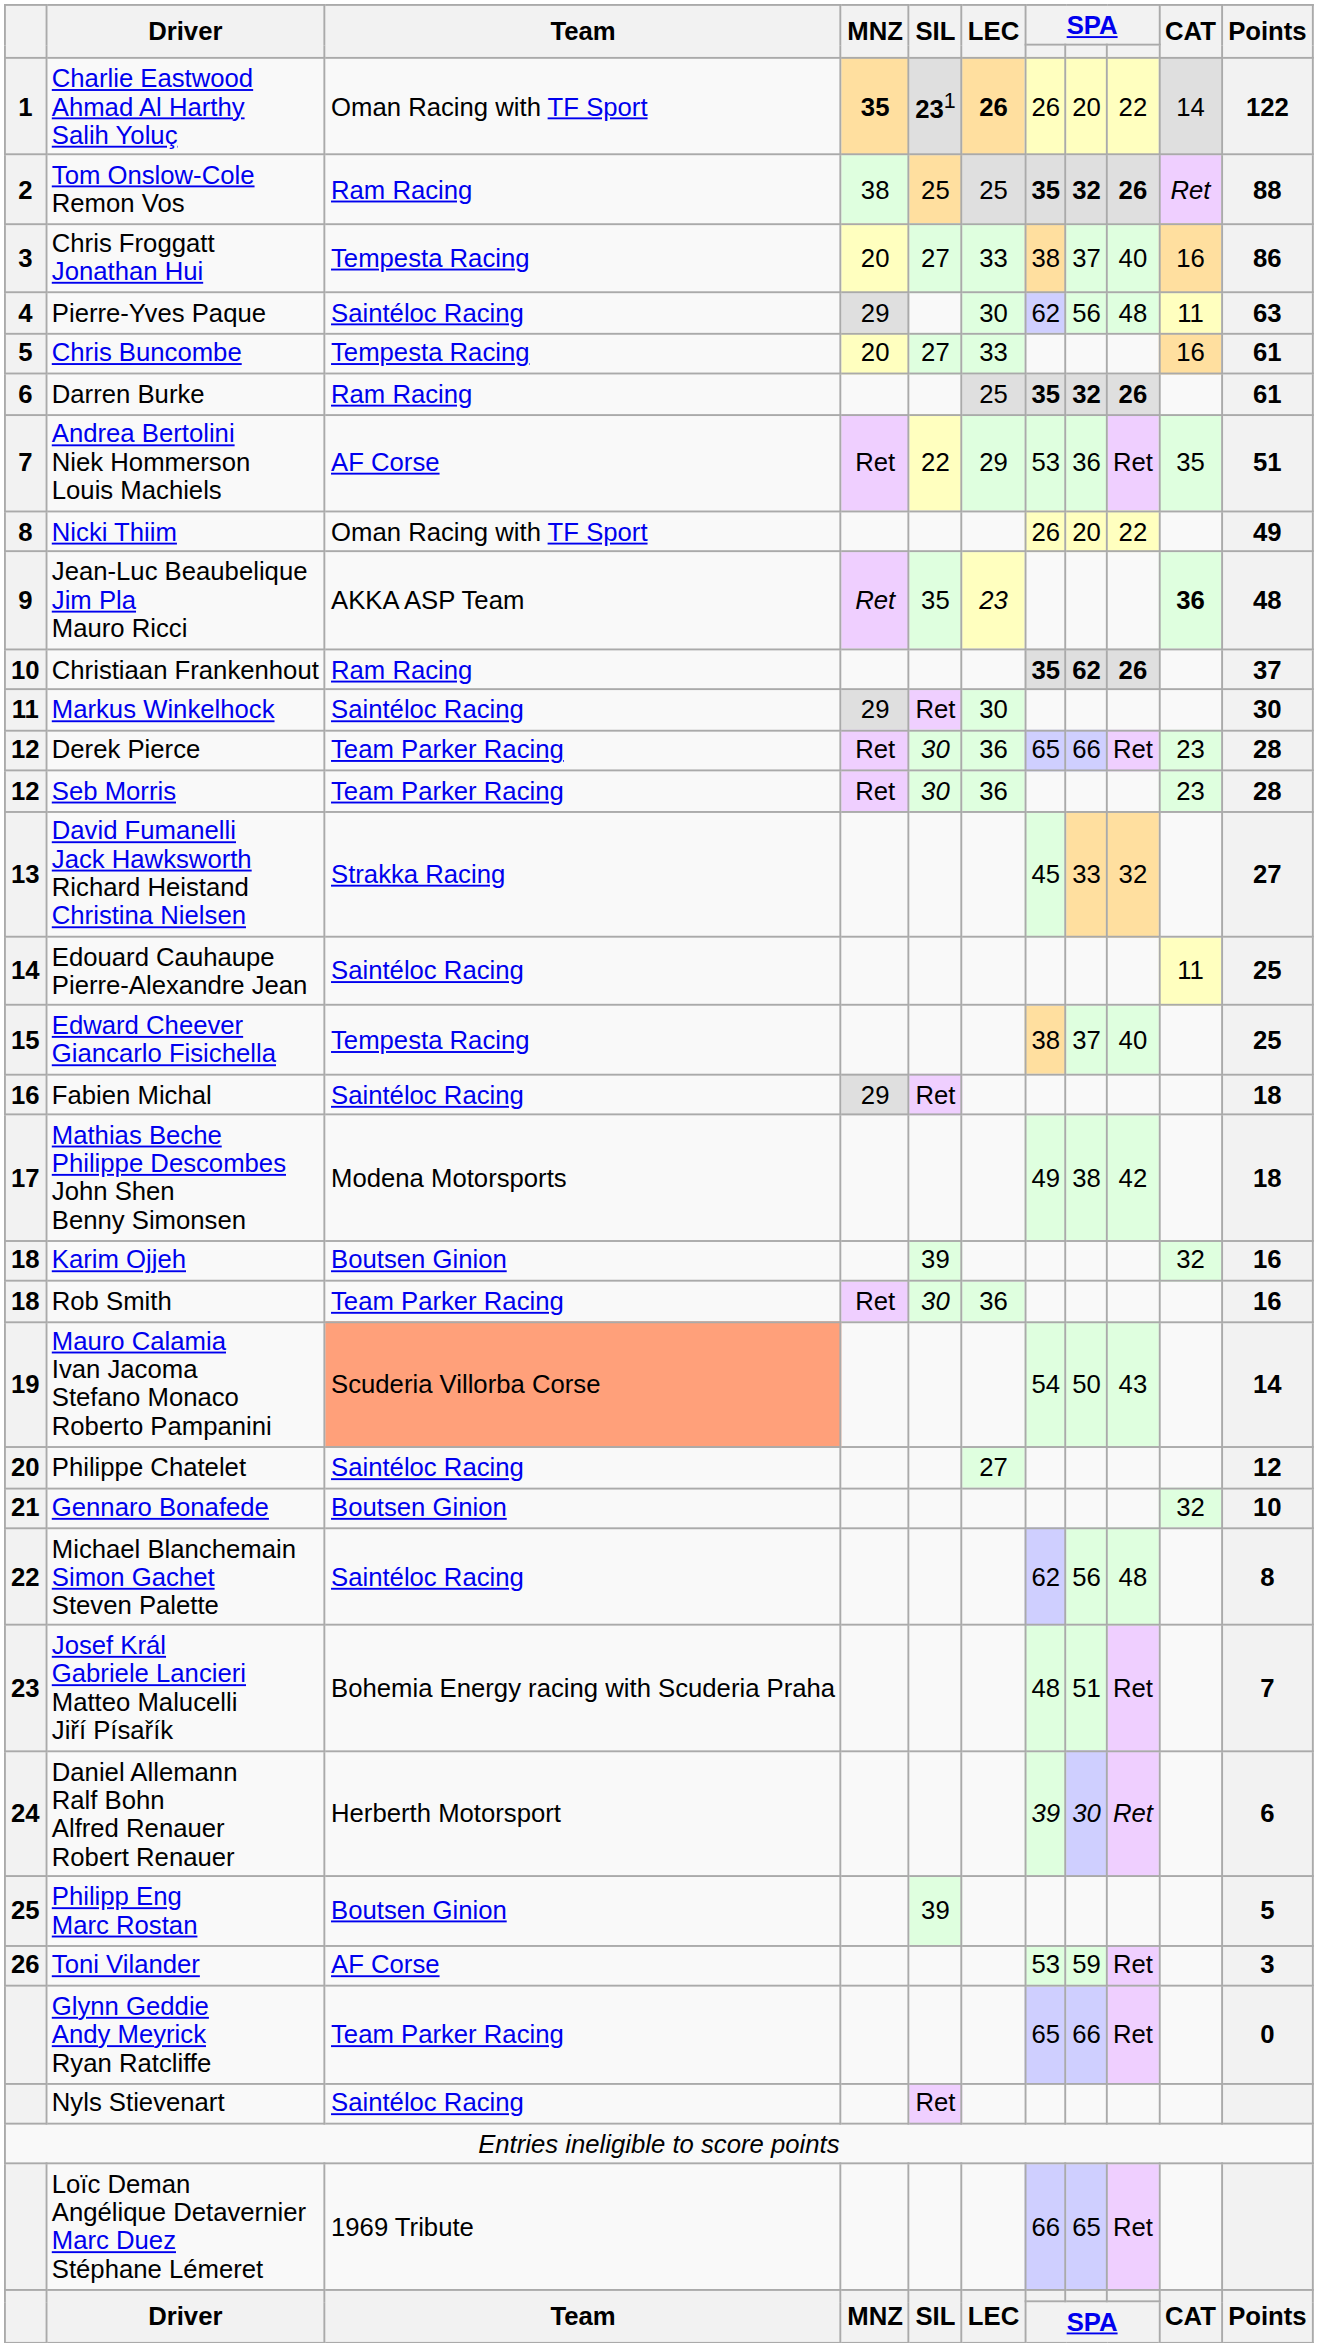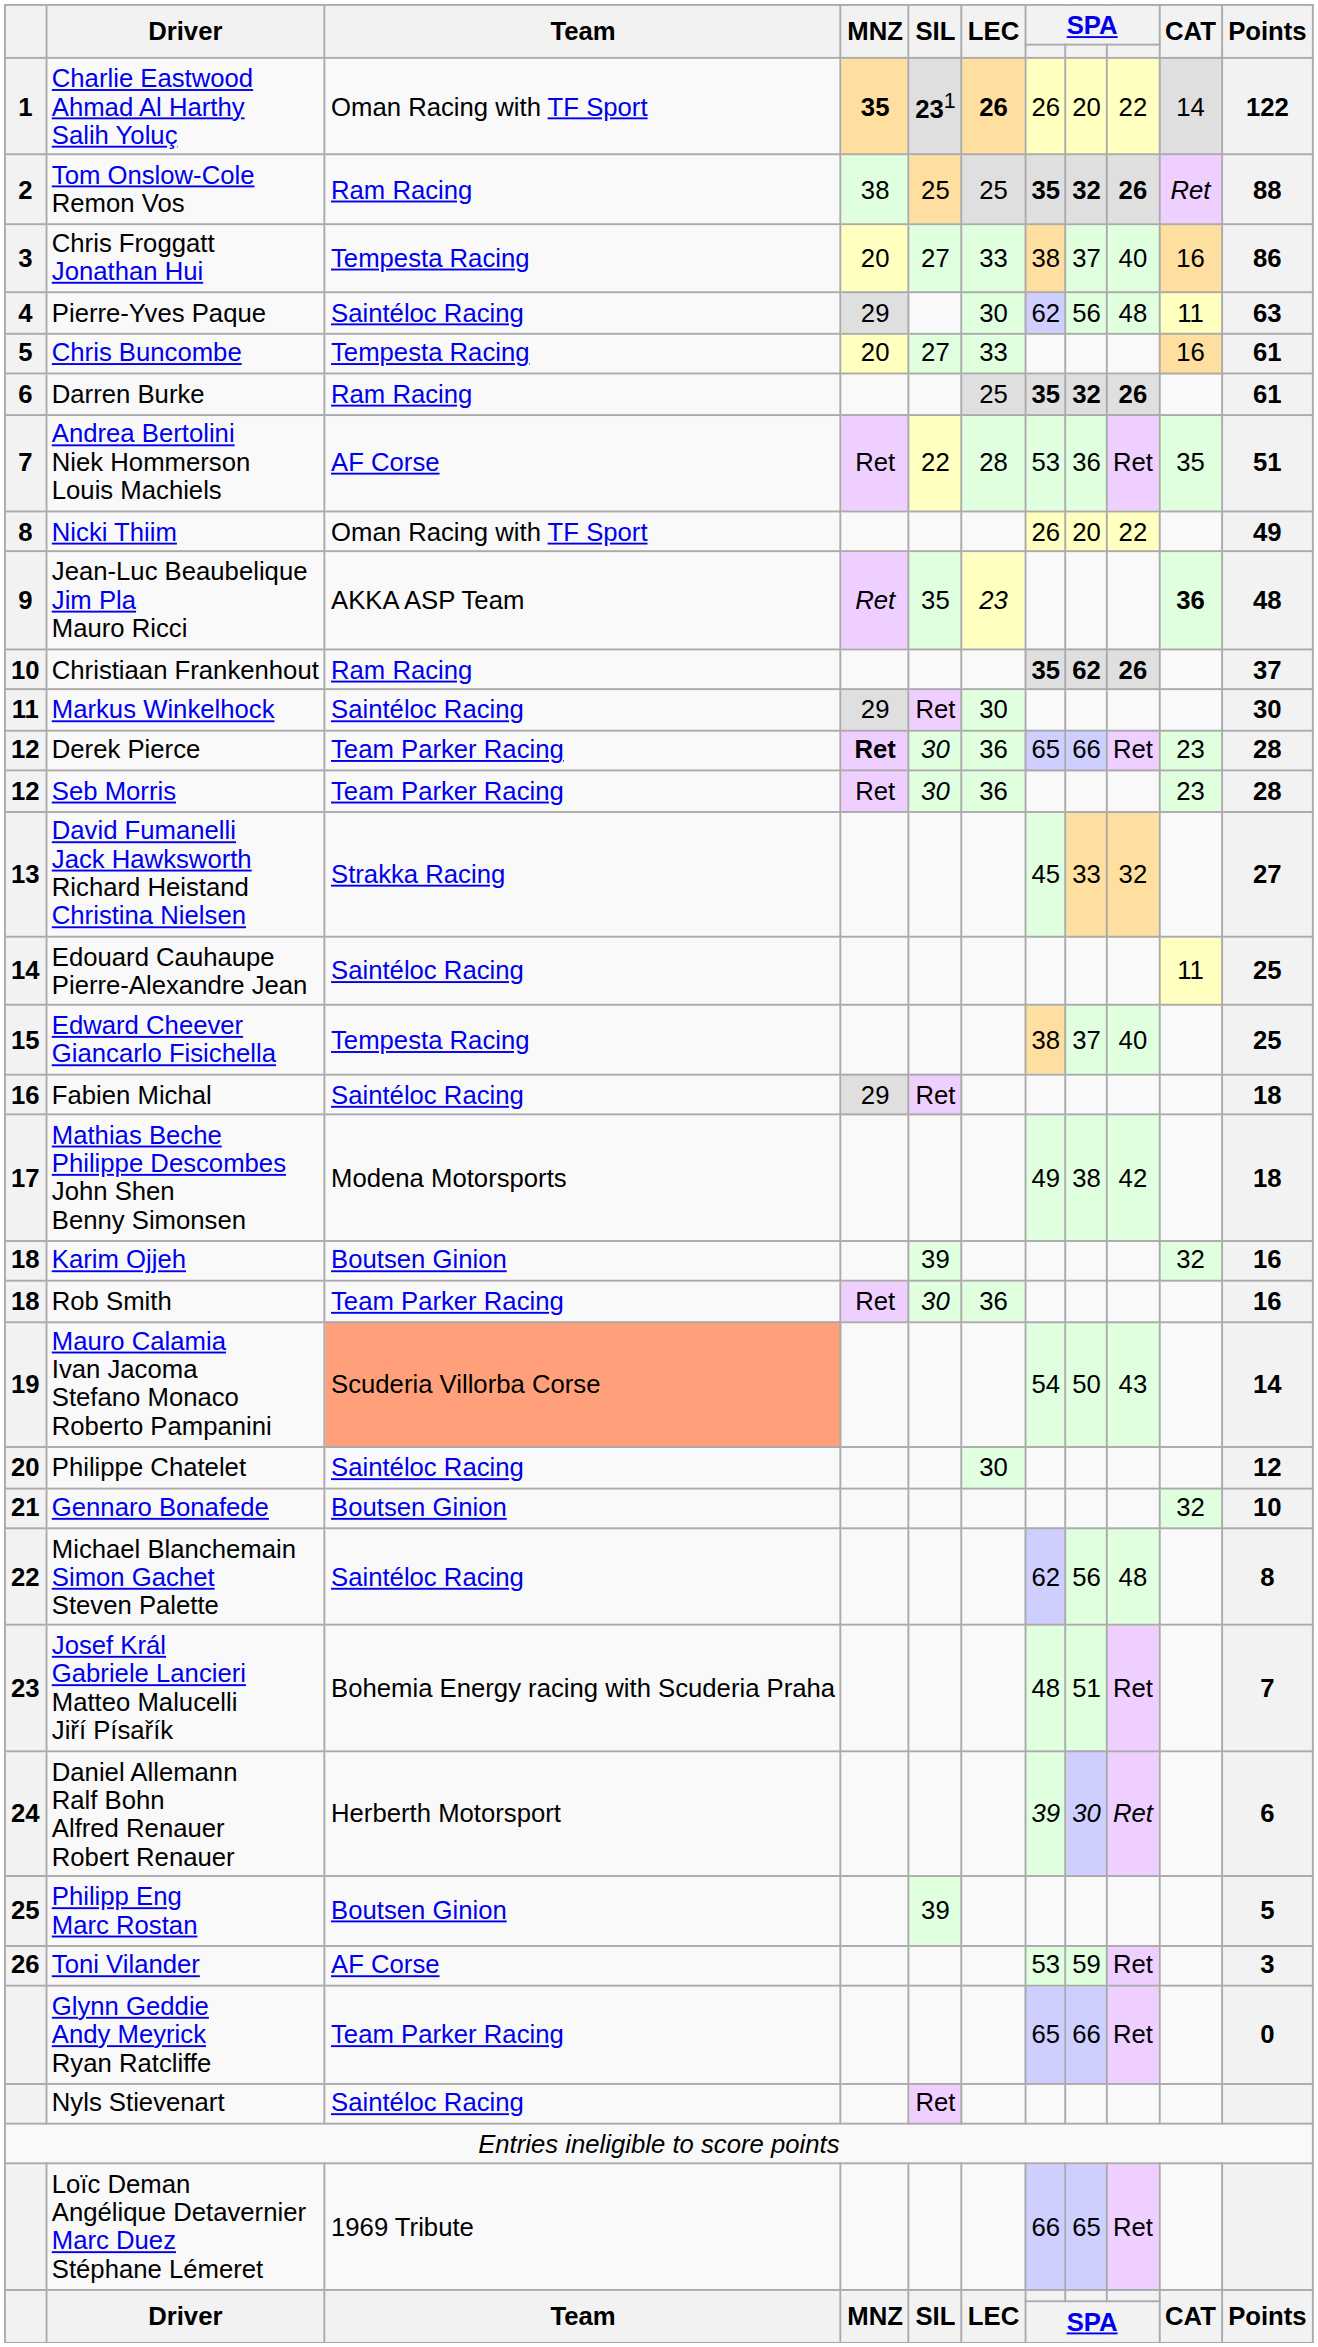 <table class="wikitable" style="font-size: 85%; text-align:center;">
 <tr>
 <th rowspan=2></th>
 <th rowspan=2>Driver</th>
 <th rowspan=2>Team</th>
 <th rowspan=2>MNZ<br></th>
 <th rowspan=2>SIL<br></th>
 <th rowspan=2>LEC<br></th>
 <th colspan=3><a href='#'>SPA</a><br></th>
 <th rowspan=2>CAT<br></th>
 <th rowspan=2>Points</th>
 </tr>
 <tr>
 <th></th>
 <th></th>
 <th></th>
 </tr>
 <tr>
 <th>1</th>
 <td align=left> <a href='#'>Charlie Eastwood</a><br> <a href='#'>Ahmad Al Harthy</a><br> <a href='#'>Salih Yoluç</a></td>
 <td align=left> Oman Racing with <a href='#'>TF Sport</a></td>
 <td style="background:#FFDF9F;"><strong>35</strong></td>
 <td style="background:#DFDFDF;"><strong>23</strong><sup>1</sup></td>
 <td style="background:#FFDF9F;"><strong>26</strong></td>
 <td style="background:#FFFFBF;">26</td>
 <td style="background:#FFFFBF;">20</td>
 <td style="background:#FFFFBF;">22</td>
 <td style="background:#DFDFDF;">14</td>
 <th>122</th>
 </tr>
 <tr>
 <th>2</th>
 <td align=left> <a href='#'>Tom Onslow-Cole</a><br> Remon Vos</td>
 <td align=left> <a href='#'>Ram Racing</a></td>
 <td style="background:#DFFFDF;">38</td>
 <td style="background:#FFDF9F;">25</td>
 <td style="background:#DFDFDF;">25</td>
 <td style="background:#DFDFDF;"><strong>35</strong></td>
 <td style="background:#DFDFDF;"><strong>32</strong></td>
 <td style="background:#DFDFDF;"><strong>26</strong></td>
 <td style="background:#EFCFFF;"><em>Ret</em></td>
 <th>88</th>
 </tr>
 <tr>
 <th>3</th>
 <td align=left> Chris Froggatt<br> <a href='#'>Jonathan Hui</a></td>
 <td align=left> <a href='#'>Tempesta Racing</a></td>
 <td style="background:#FFFFBF;">20</td>
 <td style="background:#DFFFDF;">27</td>
 <td style="background:#DFFFDF;">33</td>
 <td style="background:#FFDF9F;">38</td>
 <td style="background:#DFFFDF;">37</td>
 <td style="background:#DFFFDF;">40</td>
 <td style="background:#FFDF9F;">16</td>
 <th>86</th>
 </tr>
 <tr>
 <th>4</th>
 <td align=left> Pierre-Yves Paque</td>
 <td align=left> <a href='#'>Saintéloc Racing</a></td>
 <td style="background:#DFDFDF;">29</td>
 <td></td>
 <td style="background:#DFFFDF;">30</td>
 <td style="background:#CFCFFF;">62</td>
 <td style="background:#DFFFDF;">56</td>
 <td style="background:#DFFFDF;">48</td>
 <td style="background:#FFFFBF;">11</td>
 <th>63</th>
 </tr>
 <tr>
 <th>5</th>
 <td align=left> <a href='#'>Chris Buncombe</a></td>
 <td align=left> <a href='#'>Tempesta Racing</a></td>
 <td style="background:#FFFFBF;">20</td>
 <td style="background:#DFFFDF;">27</td>
 <td style="background:#DFFFDF;">33</td>
 <td></td>
 <td></td>
 <td></td>
 <td style="background:#FFDF9F;">16</td>
 <th>61</th>
 </tr>
 <tr>
 <th>6</th>
 <td align=left> Darren Burke</td>
 <td align=left> <a href='#'>Ram Racing</a></td>
 <td></td>
 <td></td>
 <td style="background:#DFDFDF;">25</td>
 <td style="background:#DFDFDF;"><strong>35</strong></td>
 <td style="background:#DFDFDF;"><strong>32</strong></td>
 <td style="background:#DFDFDF;"><strong>26</strong></td>
 <td></td>
 <th>61</th>
 </tr>
 <tr>
 <th>7</th>
 <td align=left> <a href='#'>Andrea Bertolini</a><br> Niek Hommerson<br> Louis Machiels</td>
 <td align=left> <a href='#'>AF Corse</a></td>
 <td style="background:#EFCFFF;">Ret</td>
 <td style="background:#FFFFBF;">22</td>
-<td style="background:#DFFFDF;">29</td>
+<td style="background:#DFFFDF;">28</td>
 <td style="background:#DFFFDF;">53</td>
 <td style="background:#DFFFDF;">36</td>
 <td style="background:#EFCFFF;">Ret</td>
 <td style="background:#DFFFDF;">35</td>
 <th>51</th>
 </tr>
 <tr>
 <th>8</th>
 <td align=left> <a href='#'>Nicki Thiim</a></td>
 <td align=left> Oman Racing with <a href='#'>TF Sport</a></td>
 <td></td>
 <td></td>
 <td></td>
 <td style="background:#FFFFBF;">26</td>
 <td style="background:#FFFFBF;">20</td>
 <td style="background:#FFFFBF;">22</td>
 <td></td>
 <th>49</th>
 </tr>
 <tr>
 <th>9</th>
 <td align=left> Jean-Luc Beaubelique<br> <a href='#'>Jim Pla</a><br> Mauro Ricci</td>
 <td align=left> AKKA ASP Team</td>
 <td style="background:#EFCFFF;"><em>Ret</em></td>
 <td style="background:#DFFFDF;">35</td>
 <td style="background:#FFFFBF;"><em>23</em></td>
 <td></td>
 <td></td>
 <td></td>
 <td style="background:#DFFFDF;"><strong>36</strong></td>
 <th>48</th>
 </tr>
 <tr>
 <th>10</th>
 <td align=left> Christiaan Frankenhout</td>
 <td align=left> <a href='#'>Ram Racing</a></td>
 <td></td>
 <td></td>
 <td></td>
 <td style="background:#DFDFDF;"><strong>35</strong></td>
 <td style="background:#DFDFDF;"><strong>62</strong></td>
 <td style="background:#DFDFDF;"><strong>26</strong></td>
 <td></td>
 <th>37</th>
 </tr>
 <tr>
 <th>11</th>
 <td align=left> <a href='#'>Markus Winkelhock</a></td>
 <td align=left> <a href='#'>Saintéloc Racing</a></td>
 <td style="background:#DFDFDF;">29</td>
 <td style="background:#EFCFFF;">Ret</td>
 <td style="background:#DFFFDF;">30</td>
 <td></td>
 <td></td>
 <td></td>
 <td></td>
 <th>30</th>
 </tr>
 <tr>
 <th>12</th>
 <td align=left> Derek Pierce</td>
 <td align=left> <a href='#'>Team Parker Racing</a></td>
-<td style="background:#EFCFFF;">Ret</td>
+<td style="background:#EFCFFF;"><strong>Ret</strong></td>
 <td style="background:#DFFFDF;"><em>30</em></td>
 <td style="background:#DFFFDF;">36</td>
 <td style="background:#CFCFFF;">65</td>
 <td style="background:#CFCFFF;">66</td>
 <td style="background:#EFCFFF;">Ret</td>
 <td style="background:#DFFFDF;">23</td>
 <th>28</th>
 </tr>
 <tr>
 <th>12</th>
 <td align=left> <a href='#'>Seb Morris</a></td>
 <td align=left> <a href='#'>Team Parker Racing</a></td>
 <td style="background:#EFCFFF;">Ret</td>
 <td style="background:#DFFFDF;"><em>30</em></td>
 <td style="background:#DFFFDF;">36</td>
 <td></td>
 <td></td>
 <td></td>
 <td style="background:#DFFFDF;">23</td>
 <th>28</th>
 </tr>
 <tr>
 <th>13</th>
 <td align=left> <a href='#'>David Fumanelli</a><br> <a href='#'>Jack Hawksworth</a><br> Richard Heistand<br> <a href='#'>Christina Nielsen</a></td>
 <td align=left> <a href='#'>Strakka Racing</a></td>
 <td></td>
 <td></td>
 <td></td>
 <td style="background:#DFFFDF;">45</td>
 <td style="background:#FFDF9F;">33</td>
 <td style="background:#FFDF9F;">32</td>
 <td></td>
 <th>27</th>
 </tr>
 <tr>
 <th>14</th>
 <td align=left> Edouard Cauhaupe<br> Pierre-Alexandre Jean</td>
 <td align=left> <a href='#'>Saintéloc Racing</a></td>
 <td></td>
 <td></td>
 <td></td>
 <td></td>
 <td></td>
 <td></td>
 <td style="background:#FFFFBF;">11</td>
 <th>25</th>
 </tr>
 <tr>
 <th>15</th>
 <td align=left> <a href='#'>Edward Cheever</a><br> <a href='#'>Giancarlo Fisichella</a></td>
 <td align=left> <a href='#'>Tempesta Racing</a></td>
 <td></td>
 <td></td>
 <td></td>
 <td style="background:#FFDF9F;">38</td>
 <td style="background:#DFFFDF;">37</td>
 <td style="background:#DFFFDF;">40</td>
 <td></td>
 <th>25</th>
 </tr>
 <tr>
 <th>16</th>
 <td align=left> Fabien Michal</td>
 <td align=left> <a href='#'>Saintéloc Racing</a></td>
 <td style="background:#DFDFDF;">29</td>
 <td style="background:#EFCFFF;">Ret</td>
 <td></td>
 <td></td>
 <td></td>
 <td></td>
 <td></td>
 <th>18</th>
 </tr>
 <tr>
 <th>17</th>
 <td align=left> <a href='#'>Mathias Beche</a><br> <a href='#'>Philippe Descombes</a><br> John Shen<br> Benny Simonsen</td>
 <td align=left> Modena Motorsports</td>
 <td></td>
 <td></td>
 <td></td>
 <td style="background:#DFFFDF;">49</td>
 <td style="background:#DFFFDF;">38</td>
 <td style="background:#DFFFDF;">42</td>
 <td></td>
 <th>18</th>
 </tr>
 <tr>
 <th>18</th>
 <td align=left> <a href='#'>Karim Ojjeh</a></td>
 <td align=left> <a href='#'>Boutsen Ginion</a></td>
 <td></td>
 <td style="background:#DFFFDF;">39</td>
 <td></td>
 <td></td>
 <td></td>
 <td></td>
 <td style="background:#DFFFDF;">32</td>
 <th>16</th>
 </tr>
 <tr>
 <th>18</th>
 <td align=left> Rob Smith</td>
 <td align=left> <a href='#'>Team Parker Racing</a></td>
 <td style="background:#EFCFFF;">Ret</td>
 <td style="background:#DFFFDF;"><em>30</em></td>
 <td style="background:#DFFFDF;">36</td>
 <td></td>
 <td></td>
 <td></td>
 <td></td>
 <th>16</th>
 </tr>
 <tr>
 <th>19</th>
 <td align=left> <a href='#'>Mauro Calamia</a><br> Ivan Jacoma<br> Stefano Monaco<br> Roberto Pampanini</td>
 <td align=left style="background: lightsalmon;"> Scuderia Villorba Corse</td>
 <td></td>
 <td></td>
 <td></td>
 <td style="background:#DFFFDF;">54</td>
 <td style="background:#DFFFDF;">50</td>
 <td style="background:#DFFFDF;">43</td>
 <td></td>
 <th>14</th>
 </tr>
 <tr>
 <th>20</th>
 <td align=left> Philippe Chatelet</td>
 <td align=left> <a href='#'>Saintéloc Racing</a></td>
 <td></td>
 <td></td>
-<td style="background:#DFFFDF;">27</td>
+<td style="background:#DFFFDF;">30</td>
 <td></td>
 <td></td>
 <td></td>
 <td></td>
 <th>12</th>
 </tr>
 <tr>
 <th>21</th>
 <td align=left> <a href='#'>Gennaro Bonafede</a></td>
 <td align=left> <a href='#'>Boutsen Ginion</a></td>
 <td></td>
 <td></td>
 <td></td>
 <td></td>
 <td></td>
 <td></td>
 <td style="background:#DFFFDF;">32</td>
 <th>10</th>
 </tr>
 <tr>
 <th>22</th>
 <td align=left> Michael Blanchemain<br> <a href='#'>Simon Gachet</a><br> Steven Palette</td>
 <td align=left> <a href='#'>Saintéloc Racing</a></td>
 <td></td>
 <td></td>
 <td></td>
 <td style="background:#CFCFFF;">62</td>
 <td style="background:#DFFFDF;">56</td>
 <td style="background:#DFFFDF;">48</td>
 <td></td>
 <th>8</th>
 </tr>
 <tr>
 <th>23</th>
 <td align=left> <a href='#'>Josef Král</a><br> <a href='#'>Gabriele Lancieri</a><br> Matteo Malucelli<br> Jiří Písařík</td>
 <td align=left> Bohemia Energy racing with Scuderia Praha</td>
 <td></td>
 <td></td>
 <td></td>
 <td style="background:#DFFFDF;">48</td>
 <td style="background:#DFFFDF;">51</td>
 <td style="background:#EFCFFF;">Ret</td>
 <td></td>
 <th>7</th>
 </tr>
 <tr>
 <th>24</th>
 <td align=left> Daniel Allemann<br> Ralf Bohn<br> Alfred Renauer<br> Robert Renauer</td>
 <td align=left> Herberth Motorsport</td>
 <td></td>
 <td></td>
 <td></td>
 <td style="background:#DFFFDF;"><em>39</em></td>
 <td style="background:#CFCFFF;"><em>30</em></td>
 <td style="background:#EFCFFF;"><em>Ret</em></td>
 <td></td>
 <th>6</th>
 </tr>
 <tr>
 <th>25</th>
 <td align=left> <a href='#'>Philipp Eng</a><br> <a href='#'>Marc Rostan</a></td>
 <td align=left> <a href='#'>Boutsen Ginion</a></td>
 <td></td>
 <td style="background:#DFFFDF;">39</td>
 <td></td>
 <td></td>
 <td></td>
 <td></td>
 <td></td>
 <th>5</th>
 </tr>
 <tr>
 <th>26</th>
 <td align=left> <a href='#'>Toni Vilander</a></td>
 <td align=left> <a href='#'>AF Corse</a></td>
 <td></td>
 <td></td>
 <td></td>
 <td style="background:#DFFFDF;">53</td>
 <td style="background:#DFFFDF;">59</td>
 <td style="background:#EFCFFF;">Ret</td>
 <td></td>
 <th>3</th>
 </tr>
 <tr>
 <th></th>
 <td align=left> <a href='#'>Glynn Geddie</a><br> <a href='#'>Andy Meyrick</a><br> Ryan Ratcliffe</td>
 <td align=left> <a href='#'>Team Parker Racing</a></td>
 <td></td>
 <td></td>
 <td></td>
 <td style="background:#CFCFFF;">65</td>
 <td style="background:#CFCFFF;">66</td>
 <td style="background:#EFCFFF;">Ret</td>
 <td></td>
 <th>0</th>
 </tr>
 <tr>
 <th></th>
 <td align=left> Nyls Stievenart</td>
 <td align=left> <a href='#'>Saintéloc Racing</a></td>
 <td></td>
 <td style="background:#EFCFFF;">Ret</td>
 <td></td>
 <td></td>
 <td></td>
 <td></td>
 <td></td>
 <th></th>
 </tr>
 <tr>
 <td colspan=11><em>Entries ineligible to score points</em></td>
 </tr>
 <tr>
 <th></th>
 <td align=left> Loïc Deman<br> Angélique Detavernier<br> <a href='#'>Marc Duez</a><br> Stéphane Lémeret</td>
 <td align=left> 1969 Tribute</td>
 <td></td>
 <td></td>
 <td></td>
 <td style="background:#CFCFFF;">66</td>
 <td style="background:#CFCFFF;">65</td>
 <td style="background:#EFCFFF;">Ret</td>
 <td></td>
 <th></th>
 </tr>
 <tr valign="top">
 <th valign=middle rowspan=2></th>
 <th valign=middle rowspan=2>Driver</th>
 <th valign=middle rowspan=2>Team</th>
 <th valign=middle rowspan=2>MNZ<br></th>
 <th valign=middle rowspan=2>SIL<br></th>
 <th valign=middle rowspan=2>LEC<br></th>
 <th></th>
 <th></th>
 <th></th>
 <th valign=middle rowspan=2>CAT<br></th>
 <th valign=middle rowspan=2>Points</th>
 </tr>
 <tr>
 <th colspan=3><a href='#'>SPA</a><br></th>
 </tr>
 </table>
